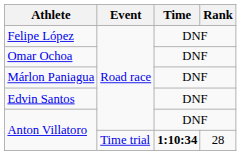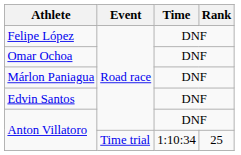 <table class=wikitable style=font-size:90%;text-align:center>
 <tr>
 <th>Athlete</th>
 <th>Event</th>
 <th>Time</th>
 <th>Rank</th>
 </tr>
 <tr>
 <td align=left><a href='#'>Felipe López</a></td>
 <td align=left rowspan=5><a href='#'>Road race</a></td>
 <td colspan=2>DNF</td>
 </tr>
 <tr>
 <td align=left><a href='#'>Omar Ochoa</a></td>
 <td colspan=2>DNF</td>
 </tr>
 <tr>
 <td align=left><a href='#'>Márlon Paniagua</a></td>
 <td colspan=2>DNF</td>
 </tr>
 <tr>
 <td align=left><a href='#'>Edvin Santos</a></td>
 <td colspan=2>DNF</td>
 </tr>
 <tr>
 <td align=left rowspan=2><a href='#'>Anton Villatoro</a></td>
 <td colspan=2>DNF</td>
 </tr>
 <tr>
 <td align=left rowspan=1><a href='#'>Time trial</a></td>
-<td><strong>1:10:34</strong></td>
-<td>28</td>
+<td>1:10:34</td>
+<td>25</td>
 </tr>
 </table>
